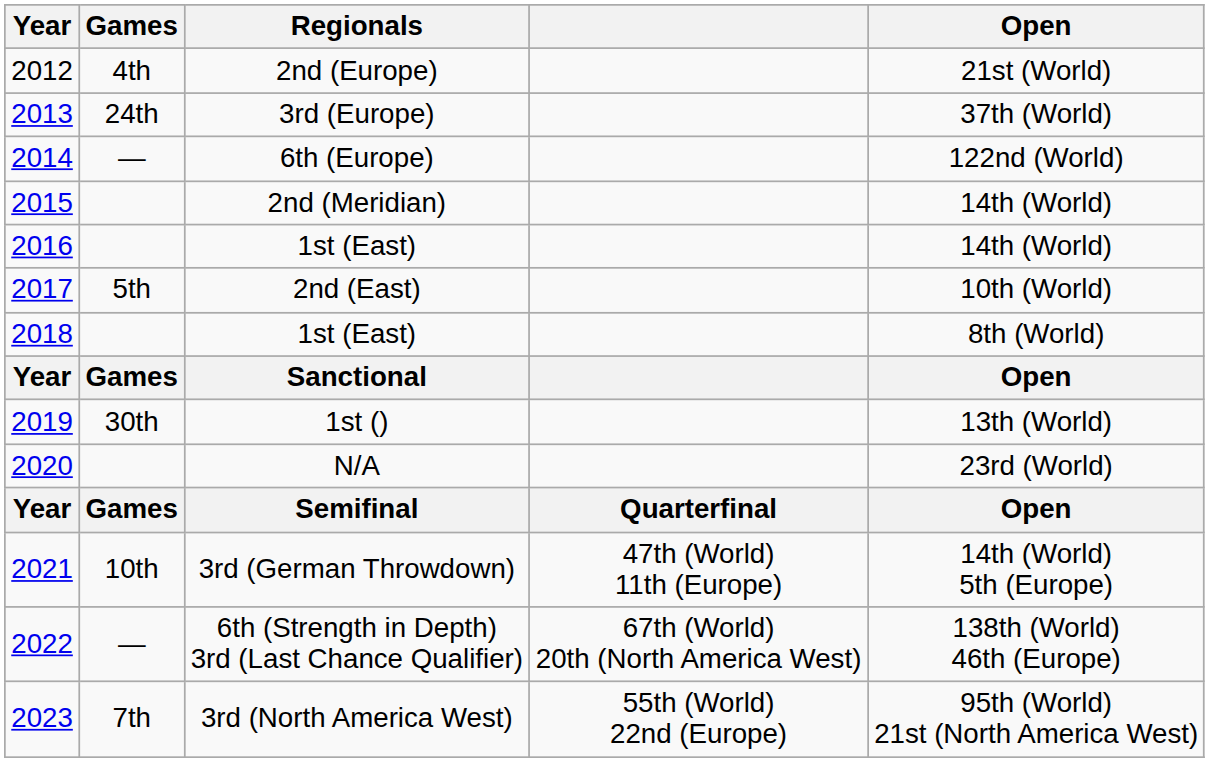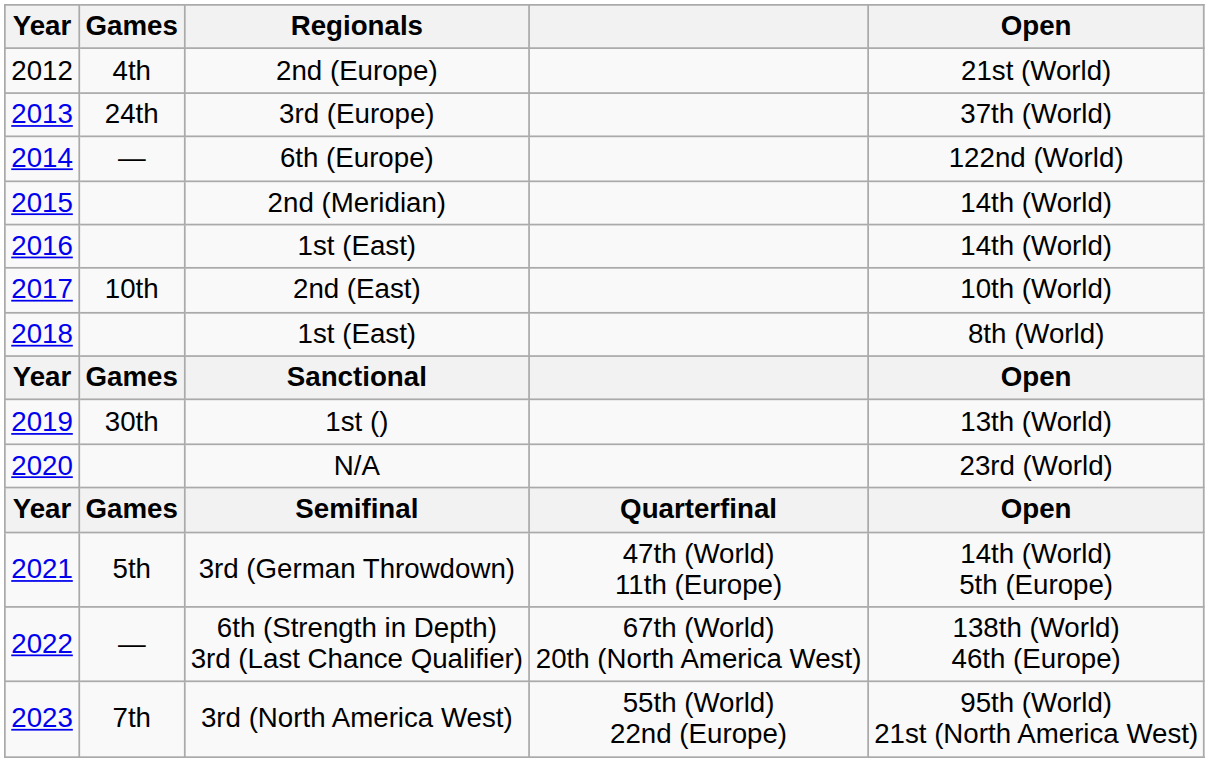 <table class="wikitable" style="text-align:center">
 <tr>
 <th>Year</th>
 <th>Games</th>
 <th>Regionals</th>
 <th></th>
 <th>Open</th>
 </tr>
 <tr>
 <td>2012</td>
 <td>4th</td>
 <td>2nd (Europe)</td>
 <td></td>
 <td>21st (World)</td>
 </tr>
 <tr>
 <td><a href='#'>2013</a></td>
 <td>24th</td>
 <td>3rd (Europe)</td>
 <td></td>
 <td>37th (World)</td>
 </tr>
 <tr>
 <td><a href='#'>2014</a></td>
 <td>—</td>
 <td>6th (Europe)</td>
 <td></td>
 <td>122nd (World)</td>
 </tr>
 <tr>
 <td><a href='#'>2015</a></td>
 <td></td>
 <td>2nd (Meridian)</td>
 <td></td>
 <td>14th (World)</td>
 </tr>
 <tr>
 <td><a href='#'>2016</a></td>
 <td></td>
 <td>1st (East)</td>
 <td></td>
 <td>14th (World)</td>
 </tr>
 <tr>
 <td><a href='#'>2017</a></td>
-<td>5th</td>
+<td>10th</td>
 <td>2nd (East)</td>
 <td></td>
 <td>10th (World)</td>
 </tr>
 <tr>
 <td><a href='#'>2018</a></td>
 <td></td>
 <td>1st (East)</td>
 <td></td>
 <td>8th (World)</td>
 </tr>
 <tr>
 <th>Year</th>
 <th>Games</th>
 <th>Sanctional</th>
 <th></th>
 <th>Open</th>
 </tr>
 <tr>
 <td><a href='#'>2019</a></td>
 <td>30th</td>
 <td>1st ()</td>
 <td></td>
 <td>13th (World)</td>
 </tr>
 <tr>
 <td><a href='#'>2020</a></td>
 <td></td>
 <td>N/A</td>
 <td></td>
 <td>23rd (World)</td>
 </tr>
 <tr>
 <th>Year</th>
 <th>Games</th>
 <th>Semifinal</th>
 <th>Quarterfinal</th>
 <th>Open</th>
 </tr>
 <tr>
 <td><a href='#'>2021</a></td>
-<td>10th</td>
+<td>5th</td>
 <td>3rd (German Throwdown)</td>
 <td>47th (World)<br> 11th (Europe)</td>
 <td>14th (World)<br> 5th (Europe)</td>
 </tr>
 <tr>
 <td><a href='#'>2022</a></td>
 <td>—</td>
 <td>6th (Strength in Depth)<br>3rd (Last Chance Qualifier)</td>
 <td>67th (World)<br>20th (North America West)</td>
 <td>138th (World)<br>46th (Europe)</td>
 </tr>
 <tr>
 <td><a href='#'>2023</a></td>
 <td>7th</td>
 <td>3rd (North America West)</td>
 <td>55th (World)<br>22nd (Europe)</td>
 <td>95th (World)<br>21st (North America West)</td>
 </tr>
 <tr>
 </tr>
 </table>
